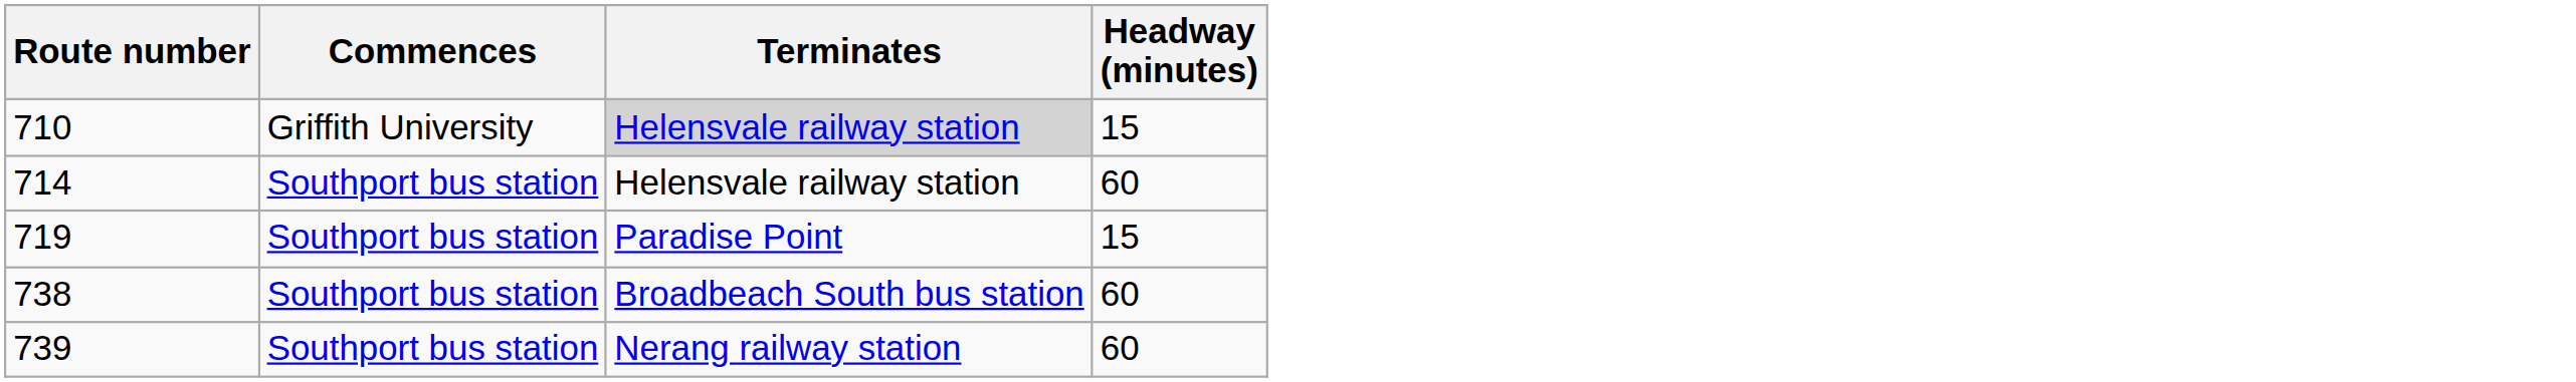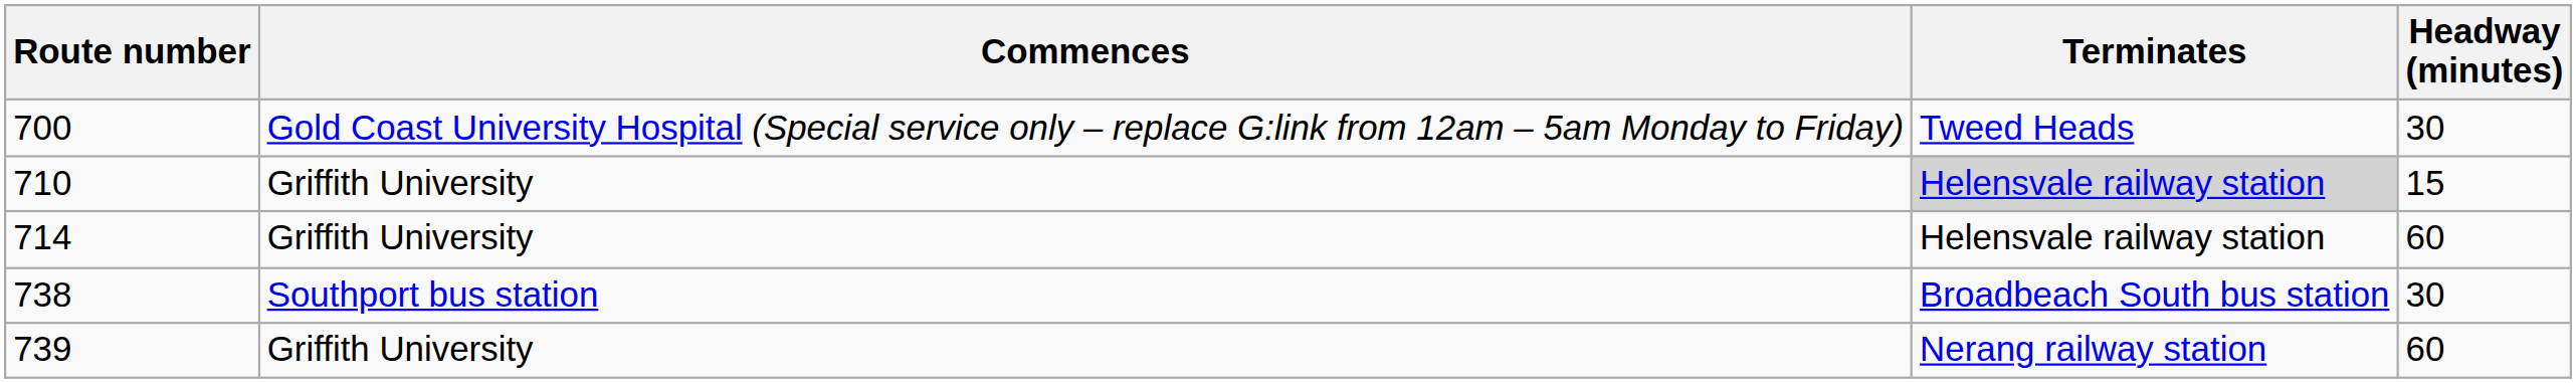 <table class="wikitable">
 <tr>
 <th>Route number</th>
 <th>Commences</th>
 <th>Terminates</th>
 <th>Headway<br>(minutes)</th>
+</tr>
+<tr>
+<td>700</td>
+<td><a href='#'>Gold Coast University Hospital</a> <em>(Special service only – replace G:link from 12am – 5am Monday to Friday)</em></td>
+<td><a href='#'>Tweed Heads</a></td>
+<td>30</td>
 </tr>
 <tr>
 <td>710</td>
 <td>Griffith University</td>
 <td style="background: lightgrey;"><a href='#'>Helensvale railway station</a></td>
 <td>15</td>
 </tr>
 <tr>
 <td>714</td>
-<td><a href='#'>Southport bus station</a></td>
+<td>Griffith University</td>
 <td>Helensvale railway station</td>
 <td>60</td>
-</tr>
-<tr>
-<td>719</td>
-<td><a href='#'>Southport bus station</a></td>
-<td><a href='#'>Paradise Point</a></td>
-<td>15</td>
 </tr>
 <tr>
 <td>738</td>
 <td><a href='#'>Southport bus station</a></td>
 <td><a href='#'>Broadbeach South bus station</a></td>
-<td>60</td>
+<td>30</td>
 </tr>
 <tr>
 <td>739</td>
-<td><a href='#'>Southport bus station</a></td>
+<td>Griffith University</td>
 <td><a href='#'>Nerang railway station</a></td>
 <td>60</td>
 </tr>
 </table>
